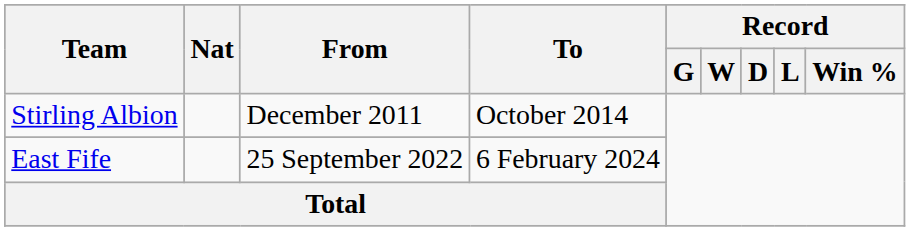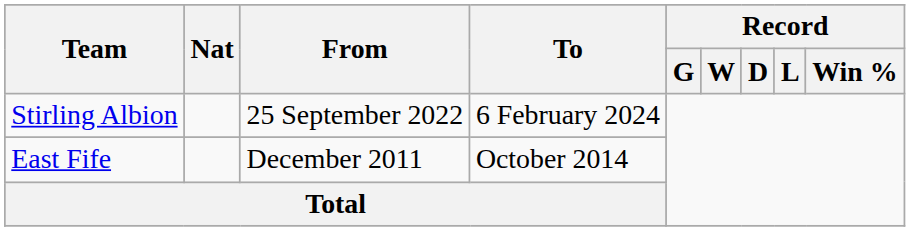 <table class="wikitable" style="text-align: center">
 <tr>
 <th rowspan="2">Team</th>
 <th rowspan="2">Nat</th>
 <th rowspan="2">From</th>
 <th rowspan="2">To</th>
 <th colspan="5">Record</th>
 </tr>
 <tr>
 <th>G</th>
 <th>W</th>
 <th>D</th>
 <th>L</th>
 <th>Win %</th>
 </tr>
 <tr>
 <td align=left><a href='#'>Stirling Albion</a></td>
 <td></td>
-<td align=left>December 2011</td>
-<td align=left>October 2014<br></td>
+<td align=left>25 September 2022</td>
+<td align=left>6 February 2024<br></td>
 </tr>
 <tr>
 <td align=left><a href='#'>East Fife</a></td>
 <td></td>
-<td align=left>25 September 2022</td>
-<td align=left>6 February 2024<br></td>
+<td align=left>December 2011</td>
+<td align=left>October 2014<br></td>
 </tr>
 <tr>
 <th colspan=4>Total<br></th>
 </tr>
 </table>
